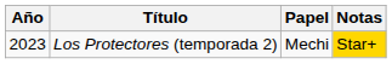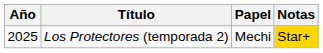 <table class="wikitable sortable">
 <tr>
 <th>Año</th>
 <th>Título</th>
 <th>Papel</th>
 <th>Notas</th>
 </tr>
 <tr>
-<td>2023</td>
+<td>2025</td>
 <td><em>Los Protectores</em> (temporada 2)</td>
 <td>Mechi</td>
 <td style="background: gold;">Star+</td>
 </tr>
 </table>
